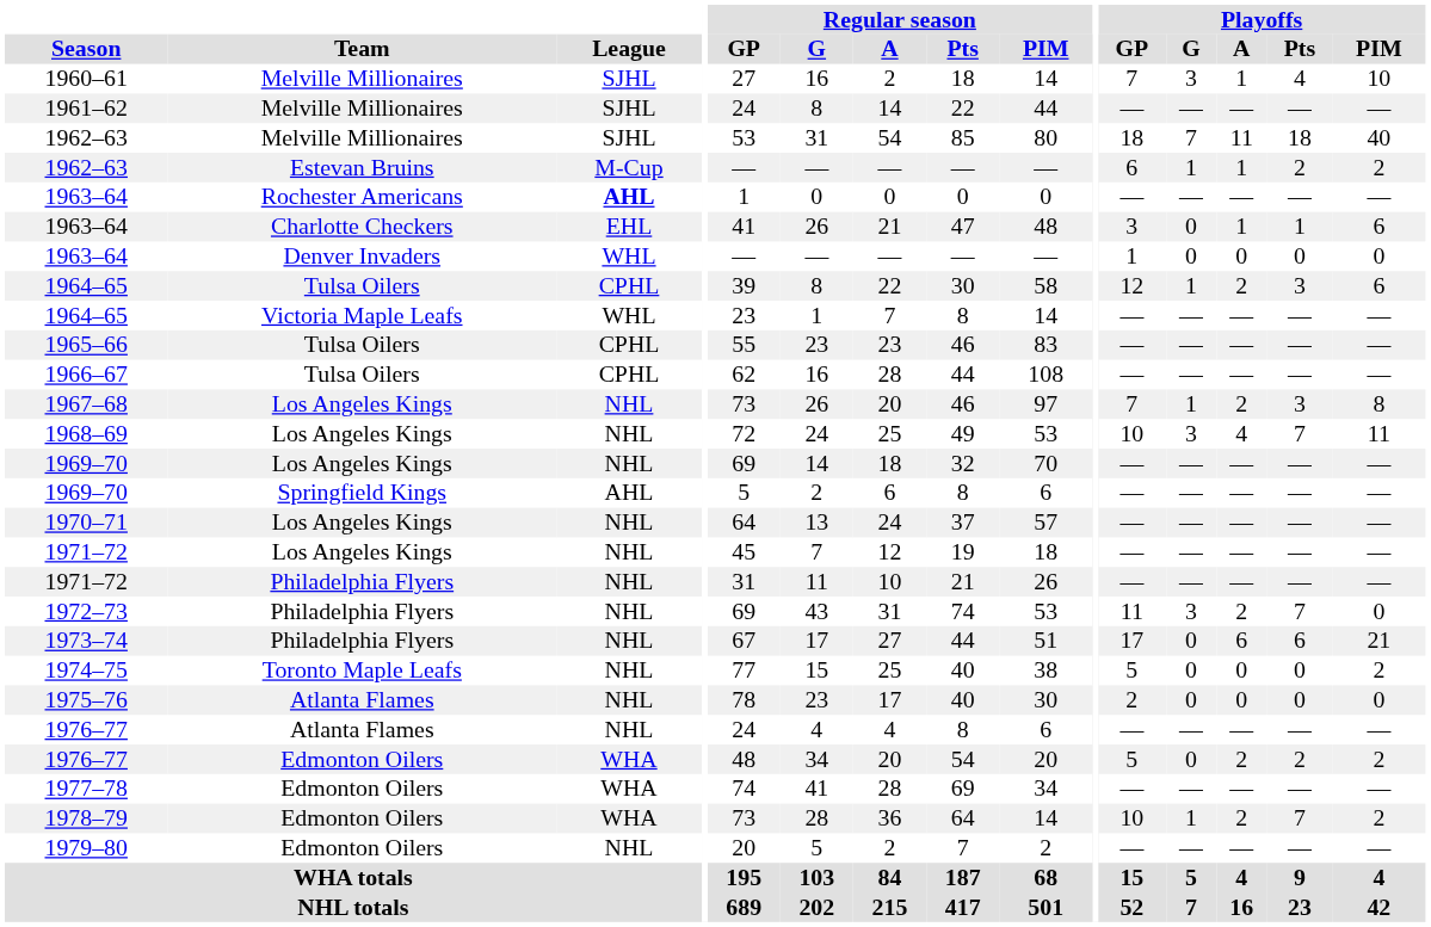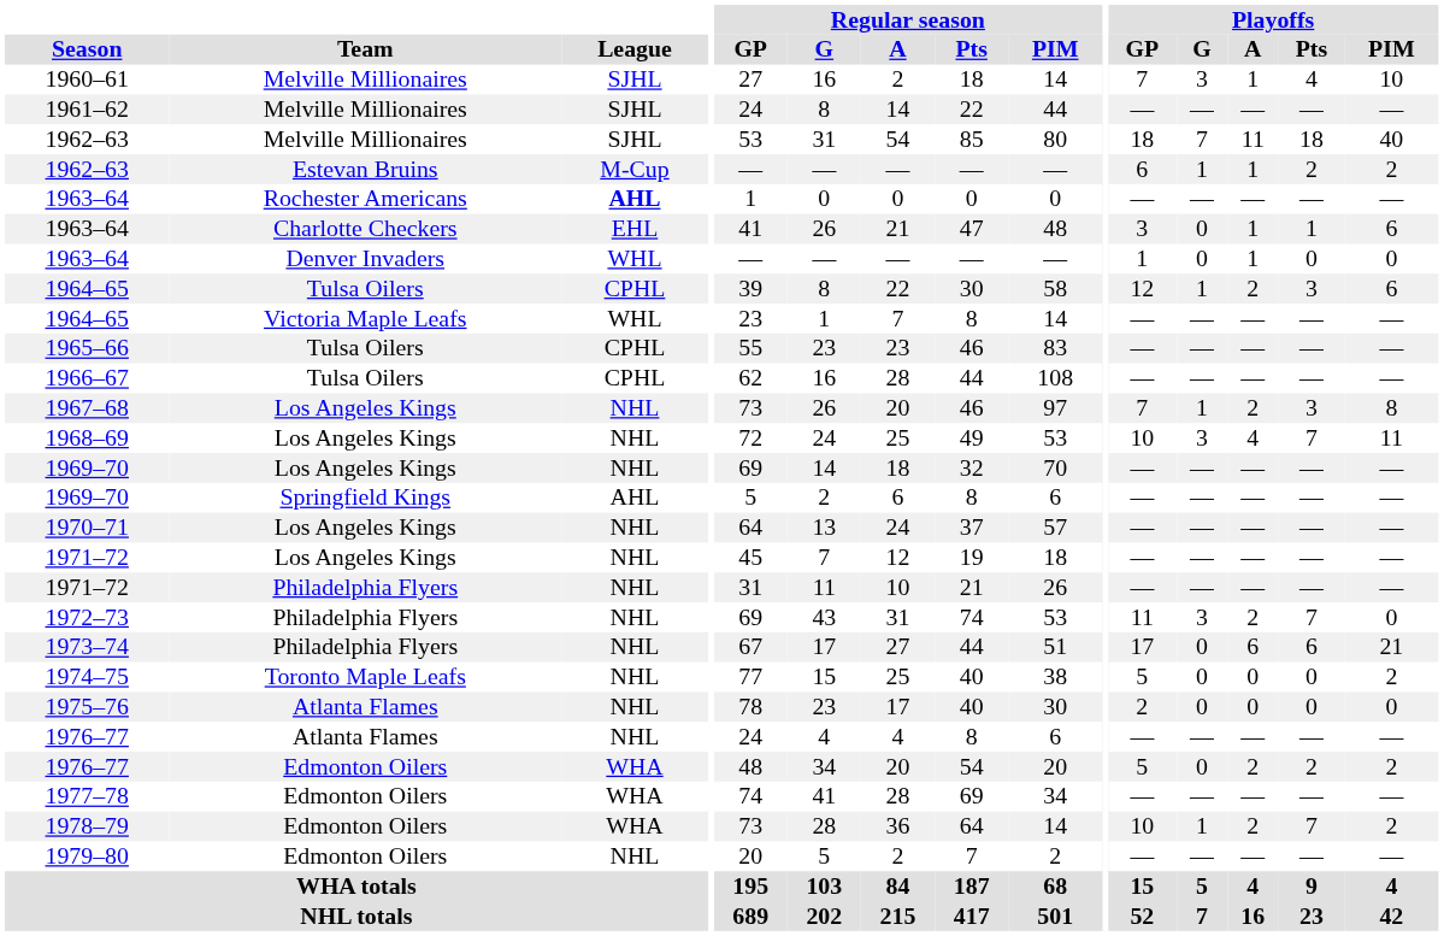 <table border="0" cellpadding="1" cellspacing="0" style="text-align:center; width:60em">
 <tr bgcolor="#e0e0e0">
 <th colspan="3" bgcolor="#ffffff"></th>
 <th rowspan="100" bgcolor="#ffffff"></th>
 <th colspan="5"><a href='#'>Regular season</a></th>
 <th rowspan="100" bgcolor="#ffffff"></th>
 <th colspan="5"><a href='#'>Playoffs</a></th>
 </tr>
 <tr bgcolor="#e0e0e0">
 <th><a href='#'>Season</a></th>
 <th>Team</th>
 <th>League</th>
 <th>GP</th>
 <th><a href='#'>G</a></th>
 <th><a href='#'>A</a></th>
 <th><a href='#'>Pts</a></th>
 <th><a href='#'>PIM</a></th>
 <th>GP</th>
 <th>G</th>
 <th>A</th>
 <th>Pts</th>
 <th>PIM</th>
 </tr>
 <tr>
 <td>1960–61</td>
 <td><a href='#'>Melville Millionaires</a></td>
 <td><a href='#'>SJHL</a></td>
 <td>27</td>
 <td>16</td>
 <td>2</td>
 <td>18</td>
 <td>14</td>
 <td>7</td>
 <td>3</td>
 <td>1</td>
 <td>4</td>
 <td>10</td>
 </tr>
 <tr bgcolor="#f0f0f0">
 <td>1961–62</td>
 <td>Melville Millionaires</td>
 <td>SJHL</td>
 <td>24</td>
 <td>8</td>
 <td>14</td>
 <td>22</td>
 <td>44</td>
 <td>—</td>
 <td>—</td>
 <td>—</td>
 <td>—</td>
 <td>—</td>
 </tr>
 <tr>
 <td>1962–63</td>
 <td>Melville Millionaires</td>
 <td>SJHL</td>
 <td>53</td>
 <td>31</td>
 <td>54</td>
 <td>85</td>
 <td>80</td>
 <td>18</td>
 <td>7</td>
 <td>11</td>
 <td>18</td>
 <td>40</td>
 </tr>
 <tr bgcolor="#f0f0f0">
 <td><a href='#'>1962–63</a></td>
 <td><a href='#'>Estevan Bruins</a></td>
 <td><a href='#'>M-Cup</a></td>
 <td>—</td>
 <td>—</td>
 <td>—</td>
 <td>—</td>
 <td>—</td>
 <td>6</td>
 <td>1</td>
 <td>1</td>
 <td>2</td>
 <td>2</td>
 </tr>
 <tr>
 <td><a href='#'>1963–64</a></td>
 <td><a href='#'>Rochester Americans</a></td>
 <td><strong><a href='#'>AHL</a></strong></td>
 <td>1</td>
 <td>0</td>
 <td>0</td>
 <td>0</td>
 <td>0</td>
 <td>—</td>
 <td>—</td>
 <td>—</td>
 <td>—</td>
 <td>—</td>
 </tr>
 <tr bgcolor="#f0f0f0">
 <td>1963–64</td>
 <td><a href='#'>Charlotte Checkers</a></td>
 <td><a href='#'>EHL</a></td>
 <td>41</td>
 <td>26</td>
 <td>21</td>
 <td>47</td>
 <td>48</td>
 <td>3</td>
 <td>0</td>
 <td>1</td>
 <td>1</td>
 <td>6</td>
 </tr>
 <tr>
 <td><a href='#'>1963–64</a></td>
 <td><a href='#'>Denver Invaders</a></td>
 <td><a href='#'>WHL</a></td>
 <td>—</td>
 <td>—</td>
 <td>—</td>
 <td>—</td>
 <td>—</td>
 <td>1</td>
 <td>0</td>
-<td>0</td>
+<td>1</td>
 <td>0</td>
 <td>0</td>
 </tr>
 <tr bgcolor="#f0f0f0">
 <td><a href='#'>1964–65</a></td>
 <td><a href='#'>Tulsa Oilers</a></td>
 <td><a href='#'>CPHL</a></td>
 <td>39</td>
 <td>8</td>
 <td>22</td>
 <td>30</td>
 <td>58</td>
 <td>12</td>
 <td>1</td>
 <td>2</td>
 <td>3</td>
 <td>6</td>
 </tr>
 <tr>
 <td><a href='#'>1964–65</a></td>
 <td><a href='#'>Victoria Maple Leafs</a></td>
 <td>WHL</td>
 <td>23</td>
 <td>1</td>
 <td>7</td>
 <td>8</td>
 <td>14</td>
 <td>—</td>
 <td>—</td>
 <td>—</td>
 <td>—</td>
 <td>—</td>
 </tr>
 <tr bgcolor="#f0f0f0">
 <td><a href='#'>1965–66</a></td>
 <td>Tulsa Oilers</td>
 <td>CPHL</td>
 <td>55</td>
 <td>23</td>
 <td>23</td>
 <td>46</td>
 <td>83</td>
 <td>—</td>
 <td>—</td>
 <td>—</td>
 <td>—</td>
 <td>—</td>
 </tr>
 <tr>
 <td><a href='#'>1966–67</a></td>
 <td>Tulsa Oilers</td>
 <td>CPHL</td>
 <td>62</td>
 <td>16</td>
 <td>28</td>
 <td>44</td>
 <td>108</td>
 <td>—</td>
 <td>—</td>
 <td>—</td>
 <td>—</td>
 <td>—</td>
 </tr>
 <tr bgcolor="#f0f0f0">
 <td><a href='#'>1967–68</a></td>
 <td><a href='#'>Los Angeles Kings</a></td>
 <td><a href='#'>NHL</a></td>
 <td>73</td>
 <td>26</td>
 <td>20</td>
 <td>46</td>
 <td>97</td>
 <td>7</td>
 <td>1</td>
 <td>2</td>
 <td>3</td>
 <td>8</td>
 </tr>
 <tr>
 <td><a href='#'>1968–69</a></td>
 <td>Los Angeles Kings</td>
 <td>NHL</td>
 <td>72</td>
 <td>24</td>
 <td>25</td>
 <td>49</td>
 <td>53</td>
 <td>10</td>
 <td>3</td>
 <td>4</td>
 <td>7</td>
 <td>11</td>
 </tr>
 <tr bgcolor="#f0f0f0">
 <td><a href='#'>1969–70</a></td>
 <td>Los Angeles Kings</td>
 <td>NHL</td>
 <td>69</td>
 <td>14</td>
 <td>18</td>
 <td>32</td>
 <td>70</td>
 <td>—</td>
 <td>—</td>
 <td>—</td>
 <td>—</td>
 <td>—</td>
 </tr>
 <tr>
 <td><a href='#'>1969–70</a></td>
 <td><a href='#'>Springfield Kings</a></td>
 <td>AHL</td>
 <td>5</td>
 <td>2</td>
 <td>6</td>
 <td>8</td>
 <td>6</td>
 <td>—</td>
 <td>—</td>
 <td>—</td>
 <td>—</td>
 <td>—</td>
 </tr>
 <tr bgcolor="#f0f0f0">
 <td><a href='#'>1970–71</a></td>
 <td>Los Angeles Kings</td>
 <td>NHL</td>
 <td>64</td>
 <td>13</td>
 <td>24</td>
 <td>37</td>
 <td>57</td>
 <td>—</td>
 <td>—</td>
 <td>—</td>
 <td>—</td>
 <td>—</td>
 </tr>
 <tr>
 <td><a href='#'>1971–72</a></td>
 <td>Los Angeles Kings</td>
 <td>NHL</td>
 <td>45</td>
 <td>7</td>
 <td>12</td>
 <td>19</td>
 <td>18</td>
 <td>—</td>
 <td>—</td>
 <td>—</td>
 <td>—</td>
 <td>—</td>
 </tr>
 <tr bgcolor="#f0f0f0">
 <td>1971–72</td>
 <td><a href='#'>Philadelphia Flyers</a></td>
 <td>NHL</td>
 <td>31</td>
 <td>11</td>
 <td>10</td>
 <td>21</td>
 <td>26</td>
 <td>—</td>
 <td>—</td>
 <td>—</td>
 <td>—</td>
 <td>—</td>
 </tr>
 <tr>
 <td><a href='#'>1972–73</a></td>
 <td>Philadelphia Flyers</td>
 <td>NHL</td>
 <td>69</td>
 <td>43</td>
 <td>31</td>
 <td>74</td>
 <td>53</td>
 <td>11</td>
 <td>3</td>
 <td>2</td>
 <td>7</td>
 <td>0</td>
 </tr>
 <tr bgcolor="#f0f0f0">
 <td><a href='#'>1973–74</a></td>
 <td>Philadelphia Flyers</td>
 <td>NHL</td>
 <td>67</td>
 <td>17</td>
 <td>27</td>
 <td>44</td>
 <td>51</td>
 <td>17</td>
 <td>0</td>
 <td>6</td>
 <td>6</td>
 <td>21</td>
 </tr>
 <tr>
 <td><a href='#'>1974–75</a></td>
 <td><a href='#'>Toronto Maple Leafs</a></td>
 <td>NHL</td>
 <td>77</td>
 <td>15</td>
 <td>25</td>
 <td>40</td>
 <td>38</td>
 <td>5</td>
 <td>0</td>
 <td>0</td>
 <td>0</td>
 <td>2</td>
 </tr>
 <tr bgcolor="#f0f0f0">
 <td><a href='#'>1975–76</a></td>
 <td><a href='#'>Atlanta Flames</a></td>
 <td>NHL</td>
 <td>78</td>
 <td>23</td>
 <td>17</td>
 <td>40</td>
 <td>30</td>
 <td>2</td>
 <td>0</td>
 <td>0</td>
 <td>0</td>
 <td>0</td>
 </tr>
 <tr>
 <td><a href='#'>1976–77</a></td>
 <td>Atlanta Flames</td>
 <td>NHL</td>
 <td>24</td>
 <td>4</td>
 <td>4</td>
 <td>8</td>
 <td>6</td>
 <td>—</td>
 <td>—</td>
 <td>—</td>
 <td>—</td>
 <td>—</td>
 </tr>
 <tr bgcolor="#f0f0f0">
 <td><a href='#'>1976–77</a></td>
 <td><a href='#'>Edmonton Oilers</a></td>
 <td><a href='#'>WHA</a></td>
 <td>48</td>
 <td>34</td>
 <td>20</td>
 <td>54</td>
 <td>20</td>
 <td>5</td>
 <td>0</td>
 <td>2</td>
 <td>2</td>
 <td>2</td>
 </tr>
 <tr>
 <td><a href='#'>1977–78</a></td>
 <td>Edmonton Oilers</td>
 <td>WHA</td>
 <td>74</td>
 <td>41</td>
 <td>28</td>
 <td>69</td>
 <td>34</td>
 <td>—</td>
 <td>—</td>
 <td>—</td>
 <td>—</td>
 <td>—</td>
 </tr>
 <tr bgcolor="#f0f0f0">
 <td><a href='#'>1978–79</a></td>
 <td>Edmonton Oilers</td>
 <td>WHA</td>
 <td>73</td>
 <td>28</td>
 <td>36</td>
 <td>64</td>
 <td>14</td>
 <td>10</td>
 <td>1</td>
 <td>2</td>
 <td>7</td>
 <td>2</td>
 </tr>
 <tr>
 <td><a href='#'>1979–80</a></td>
 <td>Edmonton Oilers</td>
 <td>NHL</td>
 <td>20</td>
 <td>5</td>
 <td>2</td>
 <td>7</td>
 <td>2</td>
 <td>—</td>
 <td>—</td>
 <td>—</td>
 <td>—</td>
 <td>—</td>
 </tr>
 <tr bgcolor="#e0e0e0">
 <th colspan="3">WHA totals</th>
 <th>195</th>
 <th>103</th>
 <th>84</th>
 <th>187</th>
 <th>68</th>
 <th>15</th>
 <th>5</th>
 <th>4</th>
 <th>9</th>
 <th>4</th>
 </tr>
 <tr bgcolor="#e0e0e0">
 <th colspan="3">NHL totals</th>
 <th>689</th>
 <th>202</th>
 <th>215</th>
 <th>417</th>
 <th>501</th>
 <th>52</th>
 <th>7</th>
 <th>16</th>
 <th>23</th>
 <th>42</th>
 </tr>
 </table>
